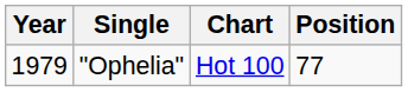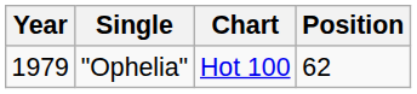 <table class="wikitable">
 <tr>
 <th>Year</th>
 <th>Single</th>
 <th>Chart</th>
 <th>Position</th>
 </tr>
 <tr>
 <td>1979</td>
 <td>"Ophelia"</td>
 <td><a href='#'>Hot 100</a></td>
-<td>77</td>
+<td>62</td>
 </tr>
 </table>
